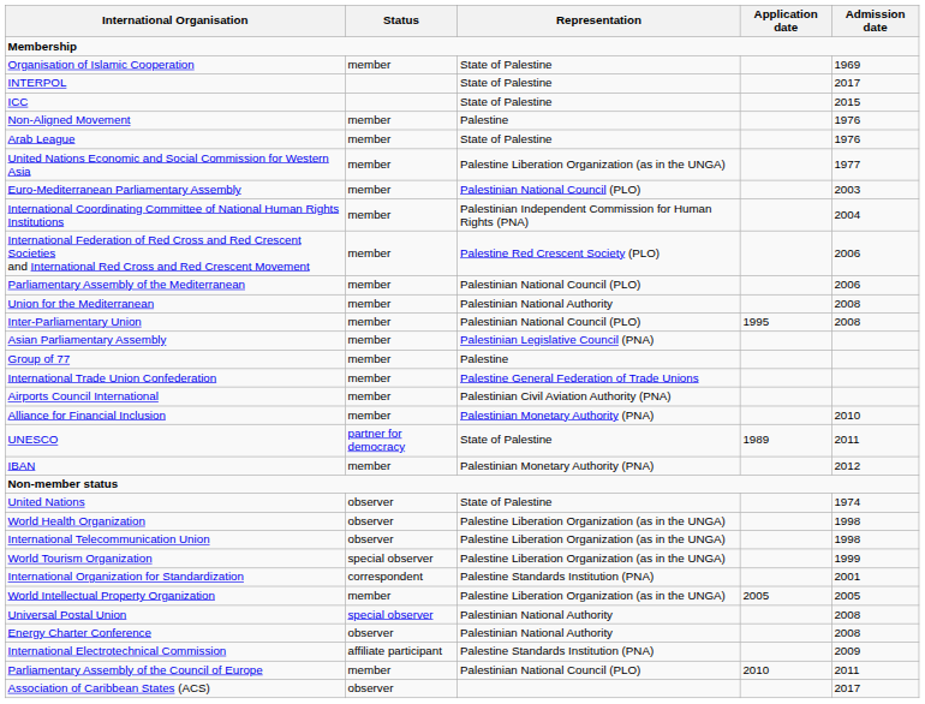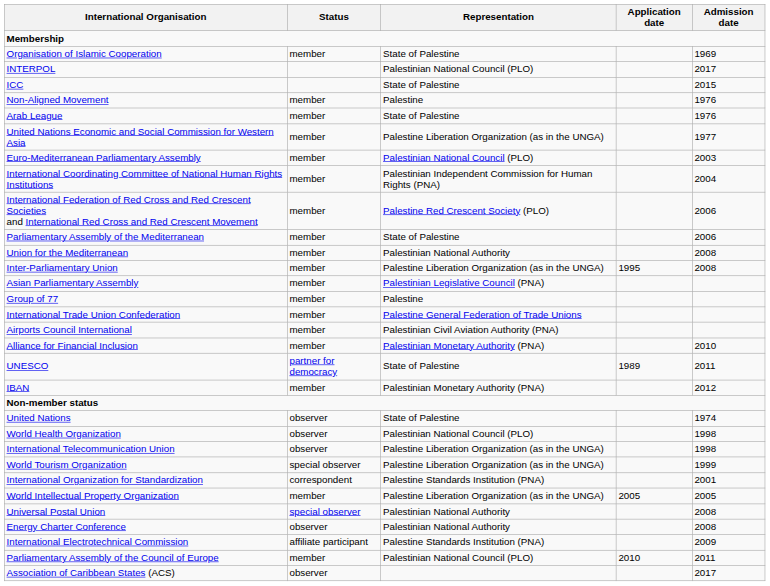 <table class="wikitable">
 <tr>
 <th>International Organisation</th>
 <th>Status</th>
 <th>Representation</th>
 <th>Application date</th>
 <th>Admission date</th>
 </tr>
 <tr>
 <td colspan="5"><strong>Membership</strong></td>
 </tr>
 <tr>
 <td><a href='#'>Organisation of Islamic Cooperation</a> </td>
 <td>member</td>
 <td>State of Palestine</td>
 <td></td>
 <td>1969 </td>
 </tr>
 <tr>
 <td><a href='#'>INTERPOL</a></td>
 <td></td>
-<td>State of Palestine</td>
+<td>Palestinian National Council (PLO)</td>
 <td></td>
 <td>2017</td>
 </tr>
 <tr>
 <td><a href='#'>ICC</a></td>
 <td></td>
 <td>State of Palestine</td>
 <td></td>
 <td>2015</td>
 </tr>
 <tr>
 <td><a href='#'>Non-Aligned Movement</a></td>
 <td>member </td>
 <td>Palestine </td>
 <td></td>
 <td>1976 </td>
 </tr>
 <tr>
 <td><a href='#'>Arab League</a> </td>
 <td>member</td>
 <td>State of Palestine</td>
 <td></td>
 <td>1976 </td>
 </tr>
 <tr>
 <td><a href='#'>United Nations Economic and Social Commission for Western Asia</a></td>
 <td>member </td>
 <td>Palestine Liberation Organization (as in the UNGA)</td>
 <td></td>
 <td>1977</td>
 </tr>
 <tr>
 <td><a href='#'>Euro-Mediterranean Parliamentary Assembly</a></td>
 <td>member </td>
 <td><a href='#'>Palestinian National Council</a> (PLO)</td>
 <td></td>
 <td>2003</td>
 </tr>
 <tr>
 <td><a href='#'>International Coordinating Committee of National Human Rights Institutions</a> </td>
 <td>member </td>
 <td>Palestinian Independent Commission for Human Rights (PNA)</td>
 <td></td>
 <td>2004 </td>
 </tr>
 <tr>
 <td><a href='#'>International Federation of Red Cross and Red Crescent Societies</a><br> and <a href='#'>International Red Cross and Red Crescent Movement</a></td>
 <td>member</td>
 <td><a href='#'>Palestine Red Crescent Society</a> (PLO)</td>
 <td></td>
 <td>2006 </td>
 </tr>
 <tr>
 <td><a href='#'>Parliamentary Assembly of the Mediterranean</a></td>
 <td>member </td>
-<td>Palestinian National Council (PLO)</td>
+<td>State of Palestine</td>
 <td></td>
 <td>2006 </td>
 </tr>
 <tr>
 <td><a href='#'>Union for the Mediterranean</a></td>
 <td>member</td>
 <td>Palestinian National Authority</td>
 <td></td>
 <td>2008</td>
 </tr>
 <tr>
 <td><a href='#'>Inter-Parliamentary Union</a></td>
 <td>member </td>
-<td>Palestinian National Council (PLO)</td>
+<td>Palestine Liberation Organization (as in the UNGA)</td>
 <td>1995</td>
 <td>2008 </td>
 </tr>
 <tr>
 <td><a href='#'>Asian Parliamentary Assembly</a></td>
 <td>member </td>
 <td><a href='#'>Palestinian Legislative Council</a> (PNA)</td>
 <td></td>
 <td></td>
 </tr>
 <tr>
 <td><a href='#'>Group of 77</a></td>
 <td>member </td>
 <td>Palestine </td>
 <td></td>
 <td></td>
 </tr>
 <tr>
 <td><a href='#'>International Trade Union Confederation</a></td>
 <td>member </td>
 <td><a href='#'>Palestine General Federation of Trade Unions</a></td>
 <td></td>
 <td></td>
 </tr>
 <tr>
 <td><a href='#'>Airports Council International</a></td>
 <td>member </td>
 <td>Palestinian Civil Aviation Authority (PNA)</td>
 <td></td>
 <td></td>
 </tr>
 <tr>
 <td><a href='#'>Alliance for Financial Inclusion</a></td>
 <td>member </td>
 <td><a href='#'>Palestinian Monetary Authority</a> (PNA)</td>
 <td></td>
 <td>2010</td>
 </tr>
 <tr>
 <td><a href='#'>UNESCO</a></td>
 <td><a href='#'>partner for democracy</a></td>
 <td>State of Palestine</td>
 <td>1989</td>
 <td>2011 </td>
 </tr>
 <tr>
 <td><a href='#'>IBAN</a></td>
 <td>member </td>
 <td>Palestinian Monetary Authority (PNA)</td>
 <td></td>
 <td>2012</td>
 </tr>
 <tr>
 <td colspan="5"><strong>Non-member status</strong></td>
 </tr>
 <tr>
 <td><a href='#'>United Nations</a> </td>
 <td>observer </td>
 <td>State of Palestine</td>
 <td></td>
 <td>1974 </td>
 </tr>
 <tr>
 <td><a href='#'>World Health Organization</a></td>
 <td>observer </td>
-<td>Palestine Liberation Organization (as in the UNGA)</td>
+<td>Palestinian National Council (PLO)</td>
 <td></td>
 <td>1998</td>
 </tr>
 <tr>
 <td><a href='#'>International Telecommunication Union</a></td>
 <td>observer </td>
 <td>Palestine Liberation Organization (as in the UNGA)</td>
 <td></td>
 <td>1998 </td>
 </tr>
 <tr>
 <td><a href='#'>World Tourism Organization</a></td>
 <td>special observer </td>
 <td>Palestine Liberation Organization (as in the UNGA)</td>
 <td></td>
 <td>1999</td>
 </tr>
 <tr>
 <td><a href='#'>International Organization for Standardization</a></td>
 <td>correspondent </td>
 <td>Palestine Standards Institution (PNA)</td>
 <td></td>
 <td>2001 </td>
 </tr>
 <tr>
 <td><a href='#'>World Intellectual Property Organization</a></td>
 <td>member </td>
 <td>Palestine Liberation Organization (as in the UNGA)</td>
 <td>2005</td>
 <td>2005 </td>
 </tr>
 <tr>
 <td><a href='#'>Universal Postal Union</a></td>
 <td><a href='#'>special observer</a></td>
 <td>Palestinian National Authority</td>
 <td></td>
 <td>2008</td>
 </tr>
 <tr>
 <td><a href='#'>Energy Charter Conference</a></td>
 <td>observer </td>
 <td>Palestinian National Authority</td>
 <td></td>
 <td>2008</td>
 </tr>
 <tr>
 <td><a href='#'>International Electrotechnical Commission</a></td>
 <td>affiliate participant </td>
 <td>Palestine Standards Institution (PNA)</td>
 <td></td>
 <td>2009</td>
 </tr>
 <tr>
 <td><a href='#'>Parliamentary Assembly of the Council of Europe</a></td>
 <td>member</td>
 <td>Palestinian National Council (PLO)</td>
 <td>2010 </td>
 <td>2011 </td>
 </tr>
 <tr>
 <td><a href='#'>Association of Caribbean States</a> (ACS)</td>
 <td>observer</td>
 <td></td>
 <td></td>
 <td>2017</td>
 </tr>
 </table>
